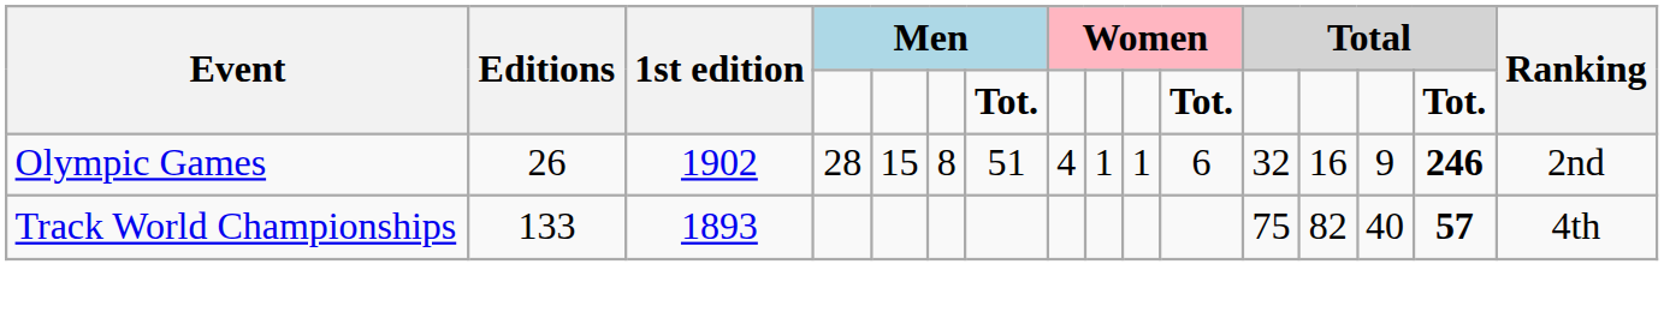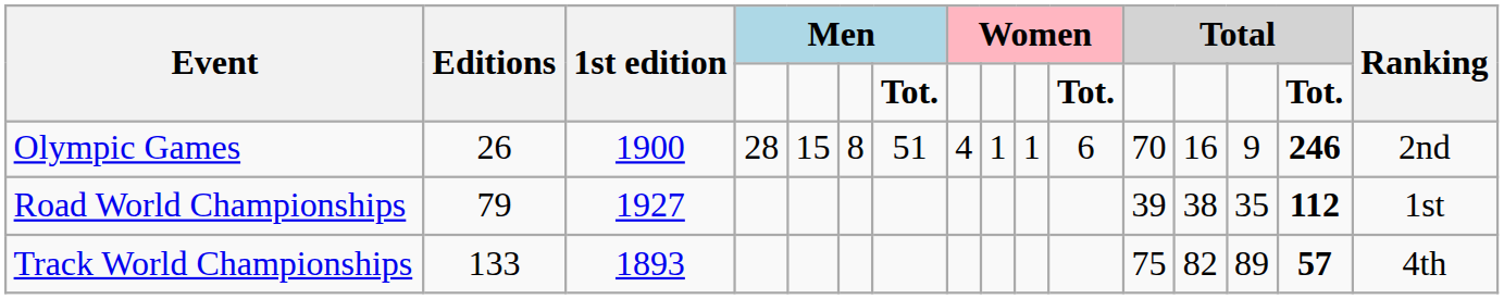 <table class="wikitable"  style="width:70%; font-size:90%; text-align:center;">
 <tr>
 <th rowspan=2>Event</th>
 <th rowspan=2>Editions</th>
 <th rowspan=2>1st edition</th>
 <th colspan="4;" style="background:lightblue;">Men</th>
 <th colspan="4;" style="background:lightpink;">Women</th>
 <th colspan="4;" style="background:lightgrey;">Total</th>
 <th rowspan=2>Ranking</th>
 </tr>
 <tr>
 <td></td>
 <td></td>
 <td></td>
 <td><strong>Tot.</strong></td>
 <td></td>
 <td></td>
 <td></td>
 <td><strong>Tot.</strong></td>
 <td></td>
 <td></td>
 <td></td>
 <td><strong>Tot.</strong></td>
 </tr>
 <tr>
 <td align=left><a href='#'>Olympic Games</a></td>
 <td>26</td>
-<td><a href='#'>1902</a></td>
+<td><a href='#'>1900</a></td>
 <td>28</td>
 <td>15</td>
 <td>8</td>
 <td>51</td>
 <td>4</td>
 <td>1</td>
 <td>1</td>
 <td>6</td>
-<td>32</td>
+<td>70</td>
 <td>16</td>
 <td>9</td>
 <td><strong>246</strong></td>
 <td>2nd</td>
+</tr>
+<tr>
+<td align=left><a href='#'>Road World Championships</a></td>
+<td>79</td>
+<td><a href='#'>1927</a></td>
+<td></td>
+<td></td>
+<td></td>
+<td></td>
+<td></td>
+<td></td>
+<td></td>
+<td></td>
+<td>39</td>
+<td>38</td>
+<td>35</td>
+<td><strong>112</strong></td>
+<td>1st</td>
 </tr>
 <tr>
 <td align=left><a href='#'>Track World Championships</a></td>
 <td>133</td>
 <td><a href='#'>1893</a></td>
 <td></td>
 <td></td>
 <td></td>
 <td></td>
 <td></td>
 <td></td>
 <td></td>
 <td></td>
 <td>75</td>
 <td>82</td>
-<td>40</td>
+<td>89</td>
 <td><strong>57</strong></td>
 <td>4th</td>
 </tr>
 </table>
